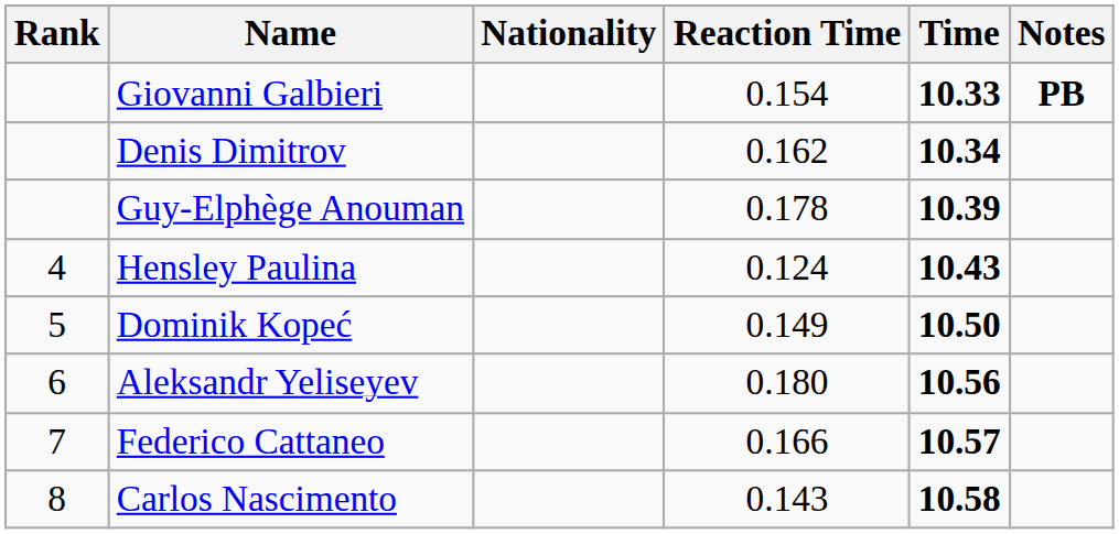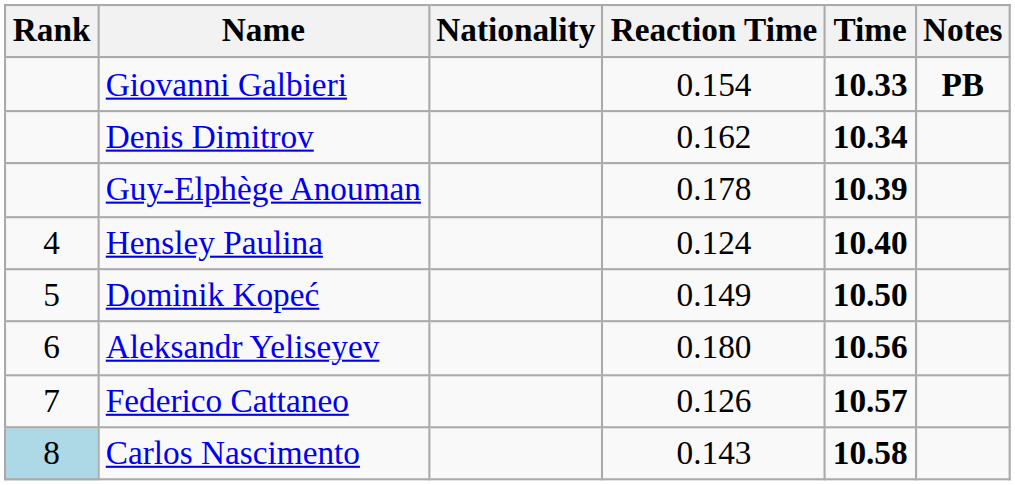 <table class="wikitable sortable" style="text-align:center">
 <tr>
 <th>Rank</th>
 <th>Name</th>
 <th>Nationality</th>
 <th>Reaction Time</th>
 <th>Time</th>
 <th>Notes</th>
 </tr>
 <tr>
 <td></td>
 <td align=left><a href='#'>Giovanni Galbieri</a></td>
 <td align=left></td>
 <td>0.154</td>
 <td><strong>10.33</strong></td>
 <td><strong>PB</strong></td>
 </tr>
 <tr>
 <td></td>
 <td align=left><a href='#'>Denis Dimitrov</a></td>
 <td align=left></td>
 <td>0.162</td>
 <td><strong>10.34</strong></td>
 <td></td>
 </tr>
 <tr>
 <td></td>
 <td align=left><a href='#'>Guy-Elphège Anouman</a></td>
 <td align=left></td>
 <td>0.178</td>
 <td><strong>10.39</strong></td>
 <td></td>
 </tr>
 <tr>
 <td>4</td>
 <td align=left><a href='#'>Hensley Paulina</a></td>
 <td align=left></td>
 <td>0.124</td>
-<td><strong>10.43</strong></td>
+<td><strong>10.40</strong></td>
 <td></td>
 </tr>
 <tr>
 <td>5</td>
 <td align=left><a href='#'>Dominik Kopeć</a></td>
 <td align=left></td>
 <td>0.149</td>
 <td><strong>10.50</strong></td>
 <td></td>
 </tr>
 <tr>
 <td>6</td>
 <td align=left><a href='#'>Aleksandr Yeliseyev</a></td>
 <td align=left></td>
 <td>0.180</td>
 <td><strong>10.56</strong></td>
 <td></td>
 </tr>
 <tr>
 <td>7</td>
 <td align=left><a href='#'>Federico Cattaneo</a></td>
 <td align=left></td>
-<td>0.166</td>
+<td>0.126</td>
 <td><strong>10.57</strong></td>
 <td></td>
 </tr>
 <tr>
-<td>8</td>
+<td style="background: lightblue;">8</td>
 <td align=left><a href='#'>Carlos Nascimento</a></td>
 <td align=left></td>
 <td>0.143</td>
 <td><strong>10.58</strong></td>
 <td></td>
 </tr>
 </table>
